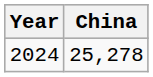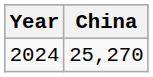 <table class="wikitable">
 <tr>
 <th>Year</th>
 <th>China</th>
 </tr>
 <tr>
 <td>2024</td>
-<td>25,278</td>
+<td>25,270</td>
 </tr>
 </table>
